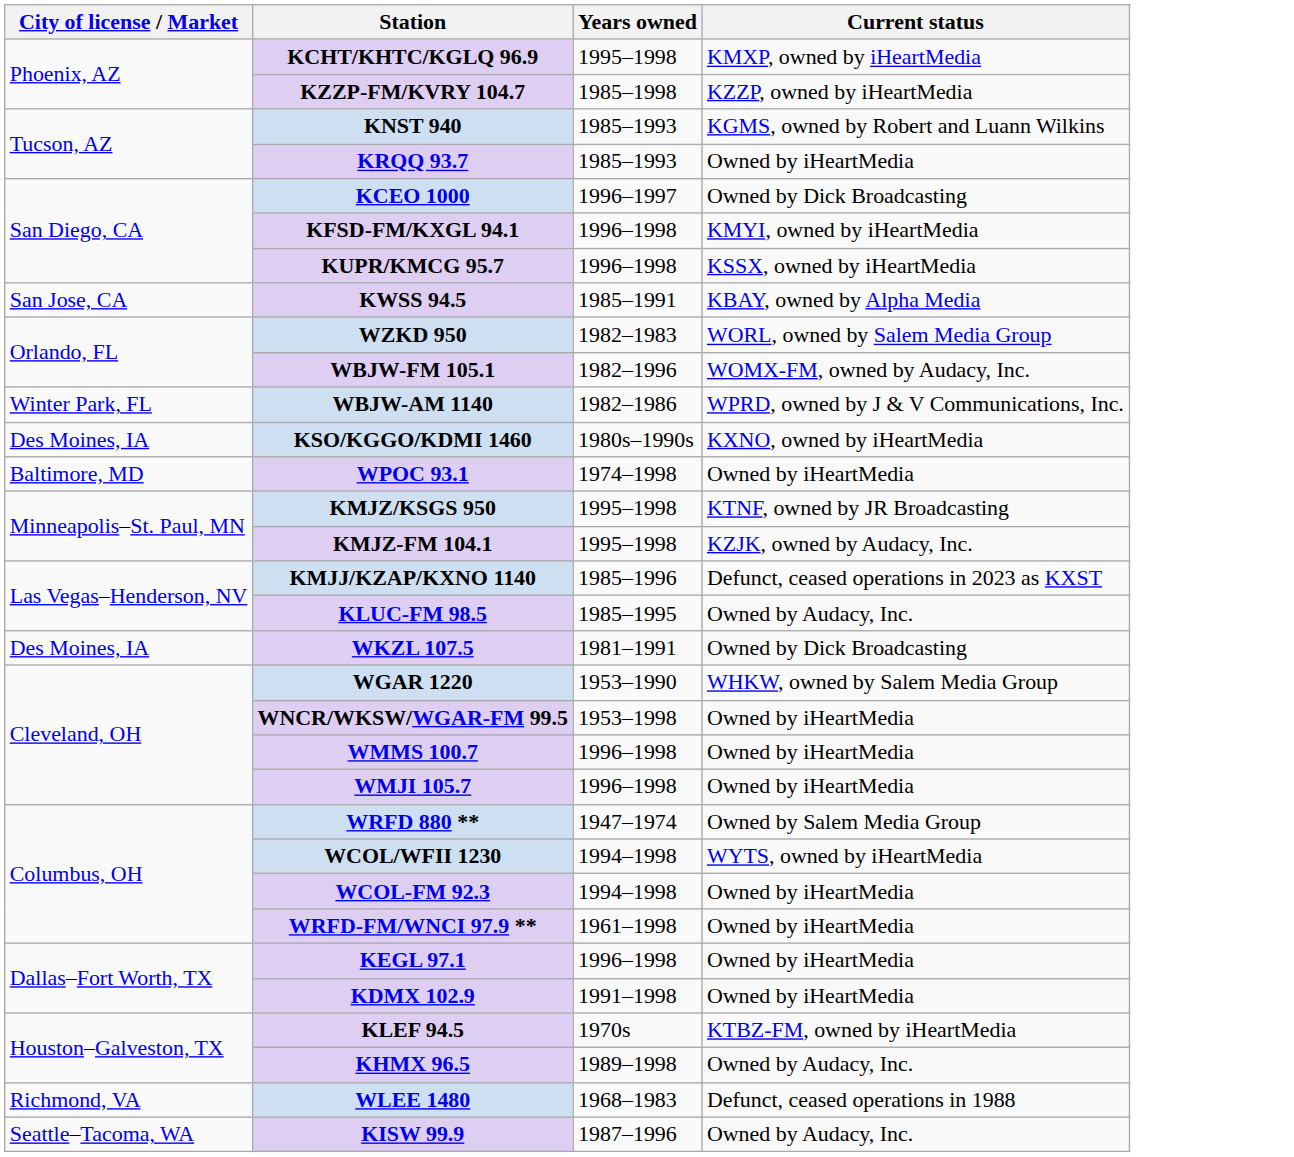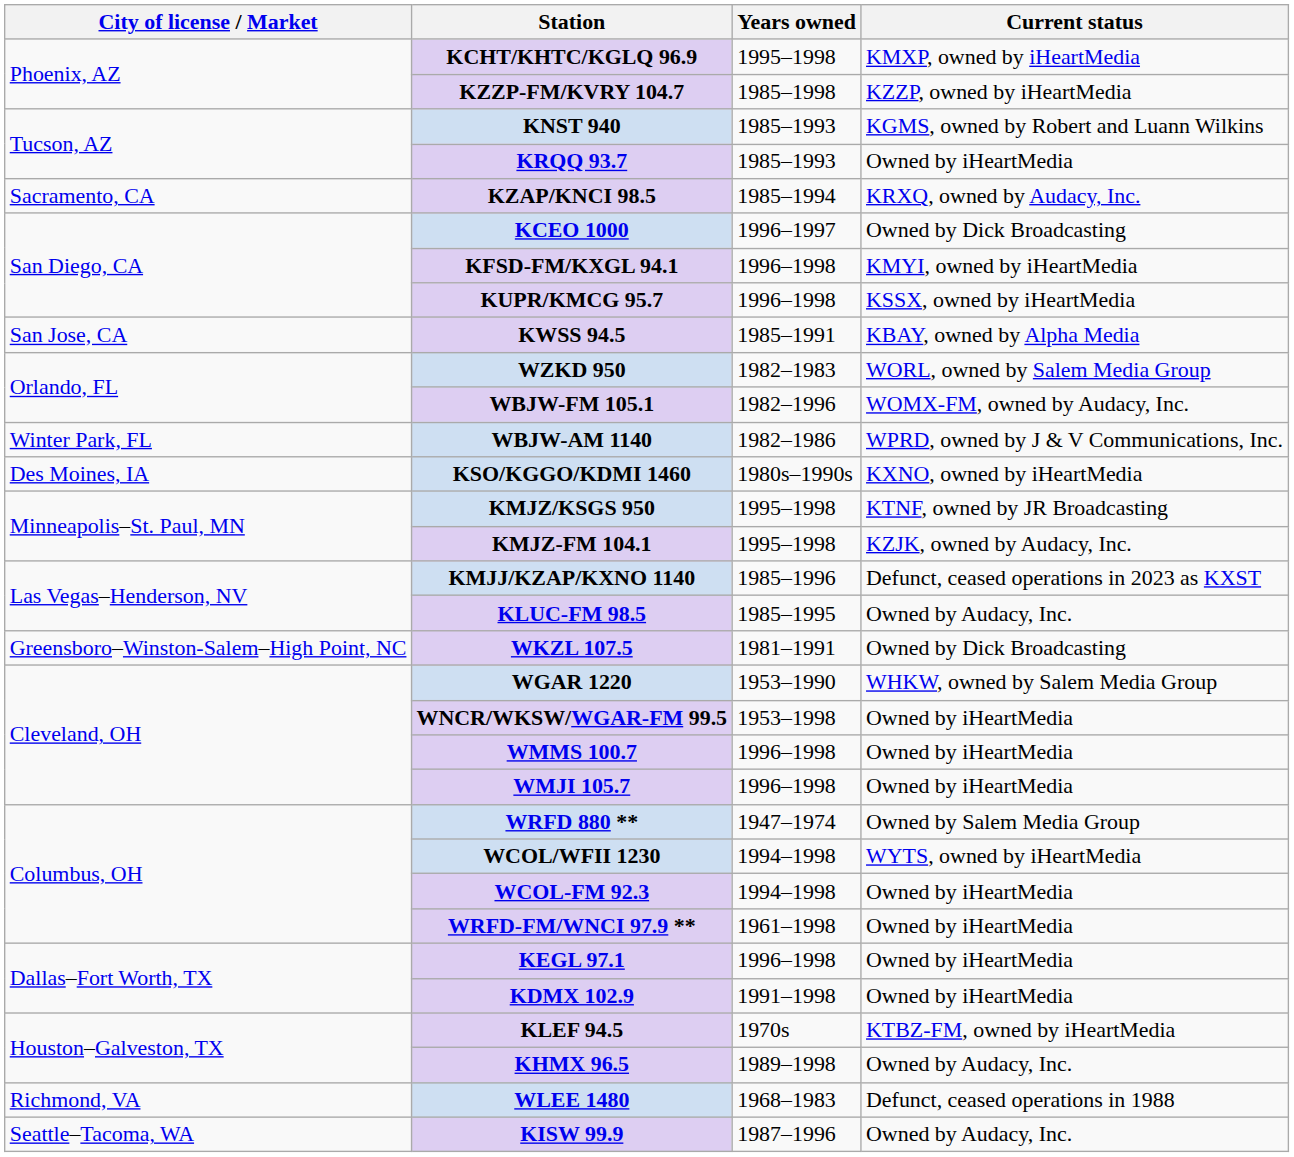 <table class="wikitable">
 <tr>
 <th scope="col"><a href='#'>City of license</a> / <a href='#'>Market</a></th>
 <th scope="col">Station</th>
 <th scope="col">Years owned</th>
 <th scope="col">Current status</th>
 </tr>
 <tr>
 <td rowspan="2"><a href='#'>Phoenix, AZ</a></td>
 <th style="background: #ddcef2;">KCHT/KHTC/KGLQ 96.9</th>
 <td>1995–1998</td>
 <td><a href='#'>KMXP</a>, owned by <a href='#'>iHeartMedia</a></td>
 </tr>
 <tr>
 <th style="background: #ddcef2;">KZZP-FM/KVRY 104.7</th>
 <td>1985–1998</td>
 <td><a href='#'>KZZP</a>, owned by iHeartMedia</td>
 </tr>
 <tr>
 <td rowspan="2"><a href='#'>Tucson, AZ</a></td>
 <th style="background: #cedff2;">KNST 940</th>
 <td>1985–1993</td>
 <td><a href='#'>KGMS</a>, owned by Robert and Luann Wilkins</td>
 </tr>
 <tr>
 <th style="background: #ddcef2;"><a href='#'>KRQQ 93.7</a></th>
 <td>1985–1993</td>
 <td>Owned by iHeartMedia</td>
+</tr>
+<tr>
+<td><a href='#'>Sacramento, CA</a></td>
+<th style="background: #ddcef2;">KZAP/KNCI 98.5</th>
+<td>1985–1994</td>
+<td><a href='#'>KRXQ</a>, owned by <a href='#'>Audacy, Inc.</a></td>
 </tr>
 <tr>
 <td rowspan="3"><a href='#'>San Diego, CA</a></td>
 <th style="background: #cedff2;"><a href='#'>KCEO 1000</a></th>
 <td>1996–1997</td>
 <td>Owned by Dick Broadcasting</td>
 </tr>
 <tr>
 <th style="background: #ddcef2;">KFSD-FM/KXGL 94.1</th>
 <td>1996–1998</td>
 <td><a href='#'>KMYI</a>, owned by iHeartMedia</td>
 </tr>
 <tr>
 <th style="background: #ddcef2;">KUPR/KMCG 95.7</th>
 <td>1996–1998</td>
 <td><a href='#'>KSSX</a>, owned by iHeartMedia</td>
 </tr>
 <tr>
 <td><a href='#'>San Jose, CA</a></td>
 <th style="background: #ddcef2;">KWSS 94.5</th>
 <td>1985–1991</td>
 <td><a href='#'>KBAY</a>, owned by <a href='#'>Alpha Media</a></td>
 </tr>
 <tr>
 <td rowspan="2"><a href='#'>Orlando, FL</a></td>
 <th style="background: #cedff2;">WZKD 950</th>
 <td>1982–1983</td>
 <td><a href='#'>WORL</a>, owned by <a href='#'>Salem Media Group</a></td>
 </tr>
 <tr>
 <th style="background: #ddcef2;">WBJW-FM 105.1</th>
 <td>1982–1996</td>
 <td><a href='#'>WOMX-FM</a>, owned by Audacy, Inc.</td>
 </tr>
 <tr>
 <td><a href='#'>Winter Park, FL</a></td>
 <th style="background: #cedff2;">WBJW-AM 1140</th>
 <td>1982–1986</td>
 <td><a href='#'>WPRD</a>, owned by J & V Communications, Inc.</td>
 </tr>
 <tr>
 <td><a href='#'>Des Moines, IA</a></td>
 <th style="background: #cedff2;">KSO/KGGO/KDMI 1460</th>
 <td>1980s–1990s</td>
 <td><a href='#'>KXNO</a>, owned by iHeartMedia</td>
 </tr>
 <tr>
-<td><a href='#'>Baltimore, MD</a></td>
-<th style="background: #ddcef2;"><a href='#'>WPOC 93.1</a></th>
-<td>1974–1998</td>
-<td>Owned by iHeartMedia</td>
-</tr>
-<tr>
 <td rowspan="2"><a href='#'>Minneapolis</a>–<a href='#'>St. Paul, MN</a></td>
 <th style="background: #cedff2;">KMJZ/KSGS 950</th>
 <td>1995–1998</td>
 <td><a href='#'>KTNF</a>, owned by JR Broadcasting</td>
 </tr>
 <tr>
 <th style="background: #ddcef2;">KMJZ-FM 104.1</th>
 <td>1995–1998</td>
 <td><a href='#'>KZJK</a>, owned by Audacy, Inc.</td>
 </tr>
 <tr>
 <td rowspan="2"><a href='#'>Las Vegas</a>–<a href='#'>Henderson, NV</a></td>
 <th style="background: #cedff2;">KMJJ/KZAP/KXNO 1140</th>
 <td>1985–1996</td>
 <td>Defunct, ceased operations in 2023 as <a href='#'>KXST</a></td>
 </tr>
 <tr>
 <th style="background: #ddcef2;"><a href='#'>KLUC-FM 98.5</a></th>
 <td>1985–1995</td>
 <td>Owned by Audacy, Inc.</td>
 </tr>
 <tr>
-<td><a href='#'>Des Moines, IA</a></td>
+<td><a href='#'>Greensboro</a>–<a href='#'>Winston-Salem</a>–<a href='#'>High Point, NC</a></td>
 <th style="background: #ddcef2;"><a href='#'>WKZL 107.5</a></th>
 <td>1981–1991</td>
 <td>Owned by Dick Broadcasting</td>
 </tr>
 <tr>
 <td rowspan="4"><a href='#'>Cleveland, OH</a></td>
 <th style="background: #cedff2;">WGAR 1220</th>
 <td>1953–1990</td>
 <td><a href='#'>WHKW</a>, owned by Salem Media Group</td>
 </tr>
 <tr>
 <th style="background: #ddcef2;">WNCR/WKSW/<a href='#'>WGAR-FM</a> 99.5</th>
 <td>1953–1998</td>
 <td>Owned by iHeartMedia</td>
 </tr>
 <tr>
 <th style="background: #ddcef2;"><a href='#'>WMMS 100.7</a></th>
 <td>1996–1998</td>
 <td>Owned by iHeartMedia</td>
 </tr>
 <tr>
 <th style="background: #ddcef2;"><a href='#'>WMJI 105.7</a></th>
 <td>1996–1998</td>
 <td>Owned by iHeartMedia</td>
 </tr>
 <tr>
 <td rowspan="4"><a href='#'>Columbus, OH</a></td>
 <th style="background: #cedff2;"><a href='#'>WRFD 880</a> **</th>
 <td>1947–1974</td>
 <td>Owned by Salem Media Group</td>
 </tr>
 <tr>
 <th style="background: #cedff2;">WCOL/WFII 1230</th>
 <td>1994–1998</td>
 <td><a href='#'>WYTS</a>, owned by iHeartMedia</td>
 </tr>
 <tr>
 <th style="background: #ddcef2;"><a href='#'>WCOL-FM 92.3</a></th>
 <td>1994–1998</td>
 <td>Owned by iHeartMedia</td>
 </tr>
 <tr>
 <th style="background: #ddcef2;"><a href='#'>WRFD-FM/WNCI 97.9</a> **</th>
 <td>1961–1998</td>
 <td>Owned by iHeartMedia</td>
 </tr>
 <tr>
 <td rowspan="2"><a href='#'>Dallas</a>–<a href='#'>Fort Worth, TX</a></td>
 <th style="background: #ddcef2;"><a href='#'>KEGL 97.1</a></th>
 <td>1996–1998</td>
 <td>Owned by iHeartMedia</td>
 </tr>
 <tr>
 <th style="background: #ddcef2;"><a href='#'>KDMX 102.9</a></th>
 <td>1991–1998</td>
 <td>Owned by iHeartMedia</td>
 </tr>
 <tr>
 <td rowspan="2"><a href='#'>Houston</a>–<a href='#'>Galveston, TX</a></td>
 <th style="background: #ddcef2;">KLEF 94.5</th>
 <td>1970s</td>
 <td><a href='#'>KTBZ-FM</a>, owned by iHeartMedia</td>
 </tr>
 <tr>
 <th style="background: #ddcef2;"><a href='#'>KHMX 96.5</a></th>
 <td>1989–1998</td>
 <td>Owned by Audacy, Inc.</td>
 </tr>
 <tr>
 <td><a href='#'>Richmond, VA</a></td>
 <th style="background: #cedff2;"><a href='#'>WLEE 1480</a></th>
 <td>1968–1983</td>
 <td>Defunct, ceased operations in 1988</td>
 </tr>
 <tr>
 <td><a href='#'>Seattle</a>–<a href='#'>Tacoma, WA</a></td>
 <th style="background: #ddcef2;"><a href='#'>KISW 99.9</a></th>
 <td>1987–1996</td>
 <td>Owned by Audacy, Inc.</td>
 </tr>
 </table>
